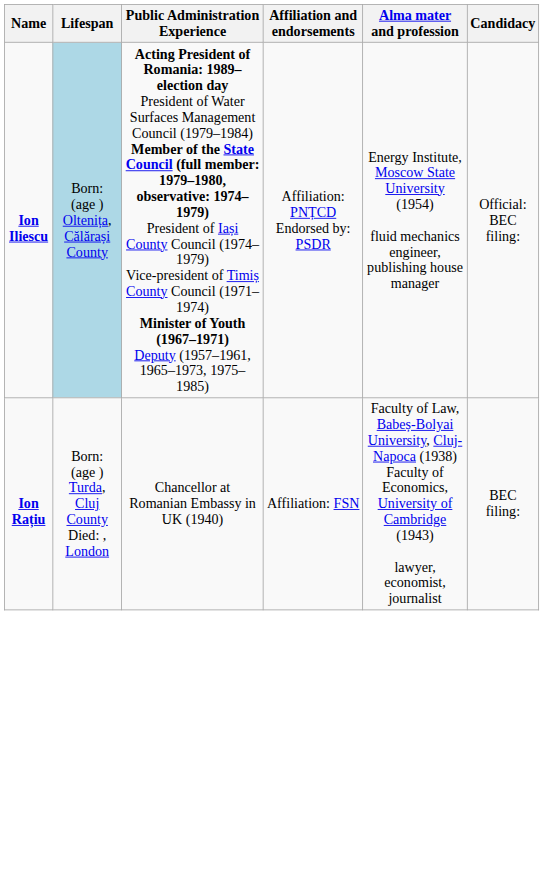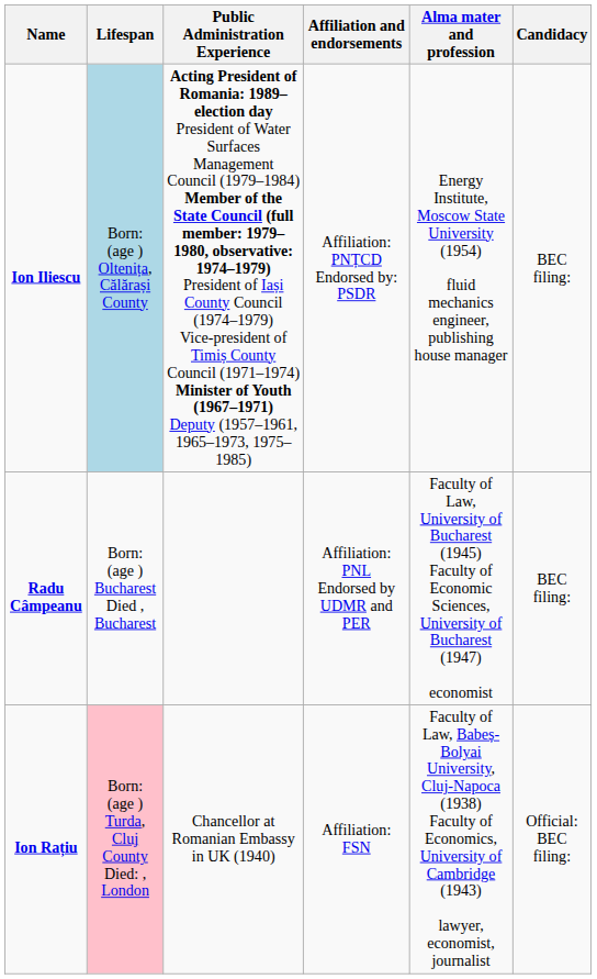 <table class="wikitable sortable"  style="text-align:center;">
 <tr>
 <th>Name</th>
 <th>Lifespan</th>
 <th class="unsortable">Public Administration Experience</th>
 <th>Affiliation and endorsements</th>
 <th class="unsortable"><a href='#'>Alma mater</a> and profession</th>
 <th>Candidacy <br> </th>
 </tr>
 <tr>
 <td><br><strong><a href='#'>Ion Iliescu</a></strong></td>
 <td style="background: lightblue;">Born: <br>(age )<br><a href='#'>Oltenița</a>, <a href='#'>Călărași County</a></td>
 <td><strong>Acting President of Romania: 1989–election day</strong><br>President of Water Surfaces Management Council (1979–1984)<br><strong>Member of the <a href='#'>State Council</a> (full member: 1979–1980, observative: 1974–1979)</strong><br>President of <a href='#'>Iași County</a> Council (1974–1979)<br>Vice-president of <a href='#'>Timiș County</a> Council (1971–1974)<br><strong>Minister of Youth (1967–1971)</strong><br><a href='#'>Deputy</a> (1957–1961, 1965–1973, 1975–1985)</td>
 <td>Affiliation: <a href='#'>PNȚCD</a><br>Endorsed by: <a href='#'>PSDR</a></td>
 <td>Energy Institute, <a href='#'>Moscow State University</a> (1954)<br><br>fluid mechanics engineer,<br>publishing house manager</td>
-<td>Official: <br>BEC filing: </td>
+<td>BEC filing: </td>
+</tr>
+<tr>
+<td><br><strong><a href='#'>Radu Câmpeanu</a></strong></td>
+<td>Born: <br>(age )<br> <a href='#'>Bucharest</a><br>Died , <a href='#'>Bucharest</a></td>
+<td></td>
+<td>Affiliation: <a href='#'>PNL</a><br>Endorsed by <a href='#'>UDMR</a> and <a href='#'>PER</a></td>
+<td>Faculty of Law, <a href='#'>University of Bucharest</a> (1945)<br>Faculty of Economic Sciences, <a href='#'>University of Bucharest</a> (1947)<br><br>economist</td>
+<td>BEC filing: </td>
 </tr>
 <tr>
 <td><br><strong><a href='#'>Ion Rațiu</a></strong></td>
-<td>Born: <br>(age )<br> <a href='#'>Turda</a>, <a href='#'>Cluj County</a><br>Died: , <a href='#'>London</a></td>
+<td style="background: pink;">Born: <br>(age )<br> <a href='#'>Turda</a>, <a href='#'>Cluj County</a><br>Died: , <a href='#'>London</a></td>
 <td>Chancellor at Romanian Embassy in UK (1940)</td>
 <td>Affiliation: <a href='#'>FSN</a></td>
 <td>Faculty of Law, <a href='#'>Babeș-Bolyai University</a>, <a href='#'>Cluj-Napoca</a> (1938)<br>Faculty of Economics, <a href='#'>University of Cambridge</a> (1943)<br><br>lawyer, economist, journalist</td>
-<td>BEC filing: </td>
+<td>Official: <br>BEC filing: </td>
 </tr>
 </table>
